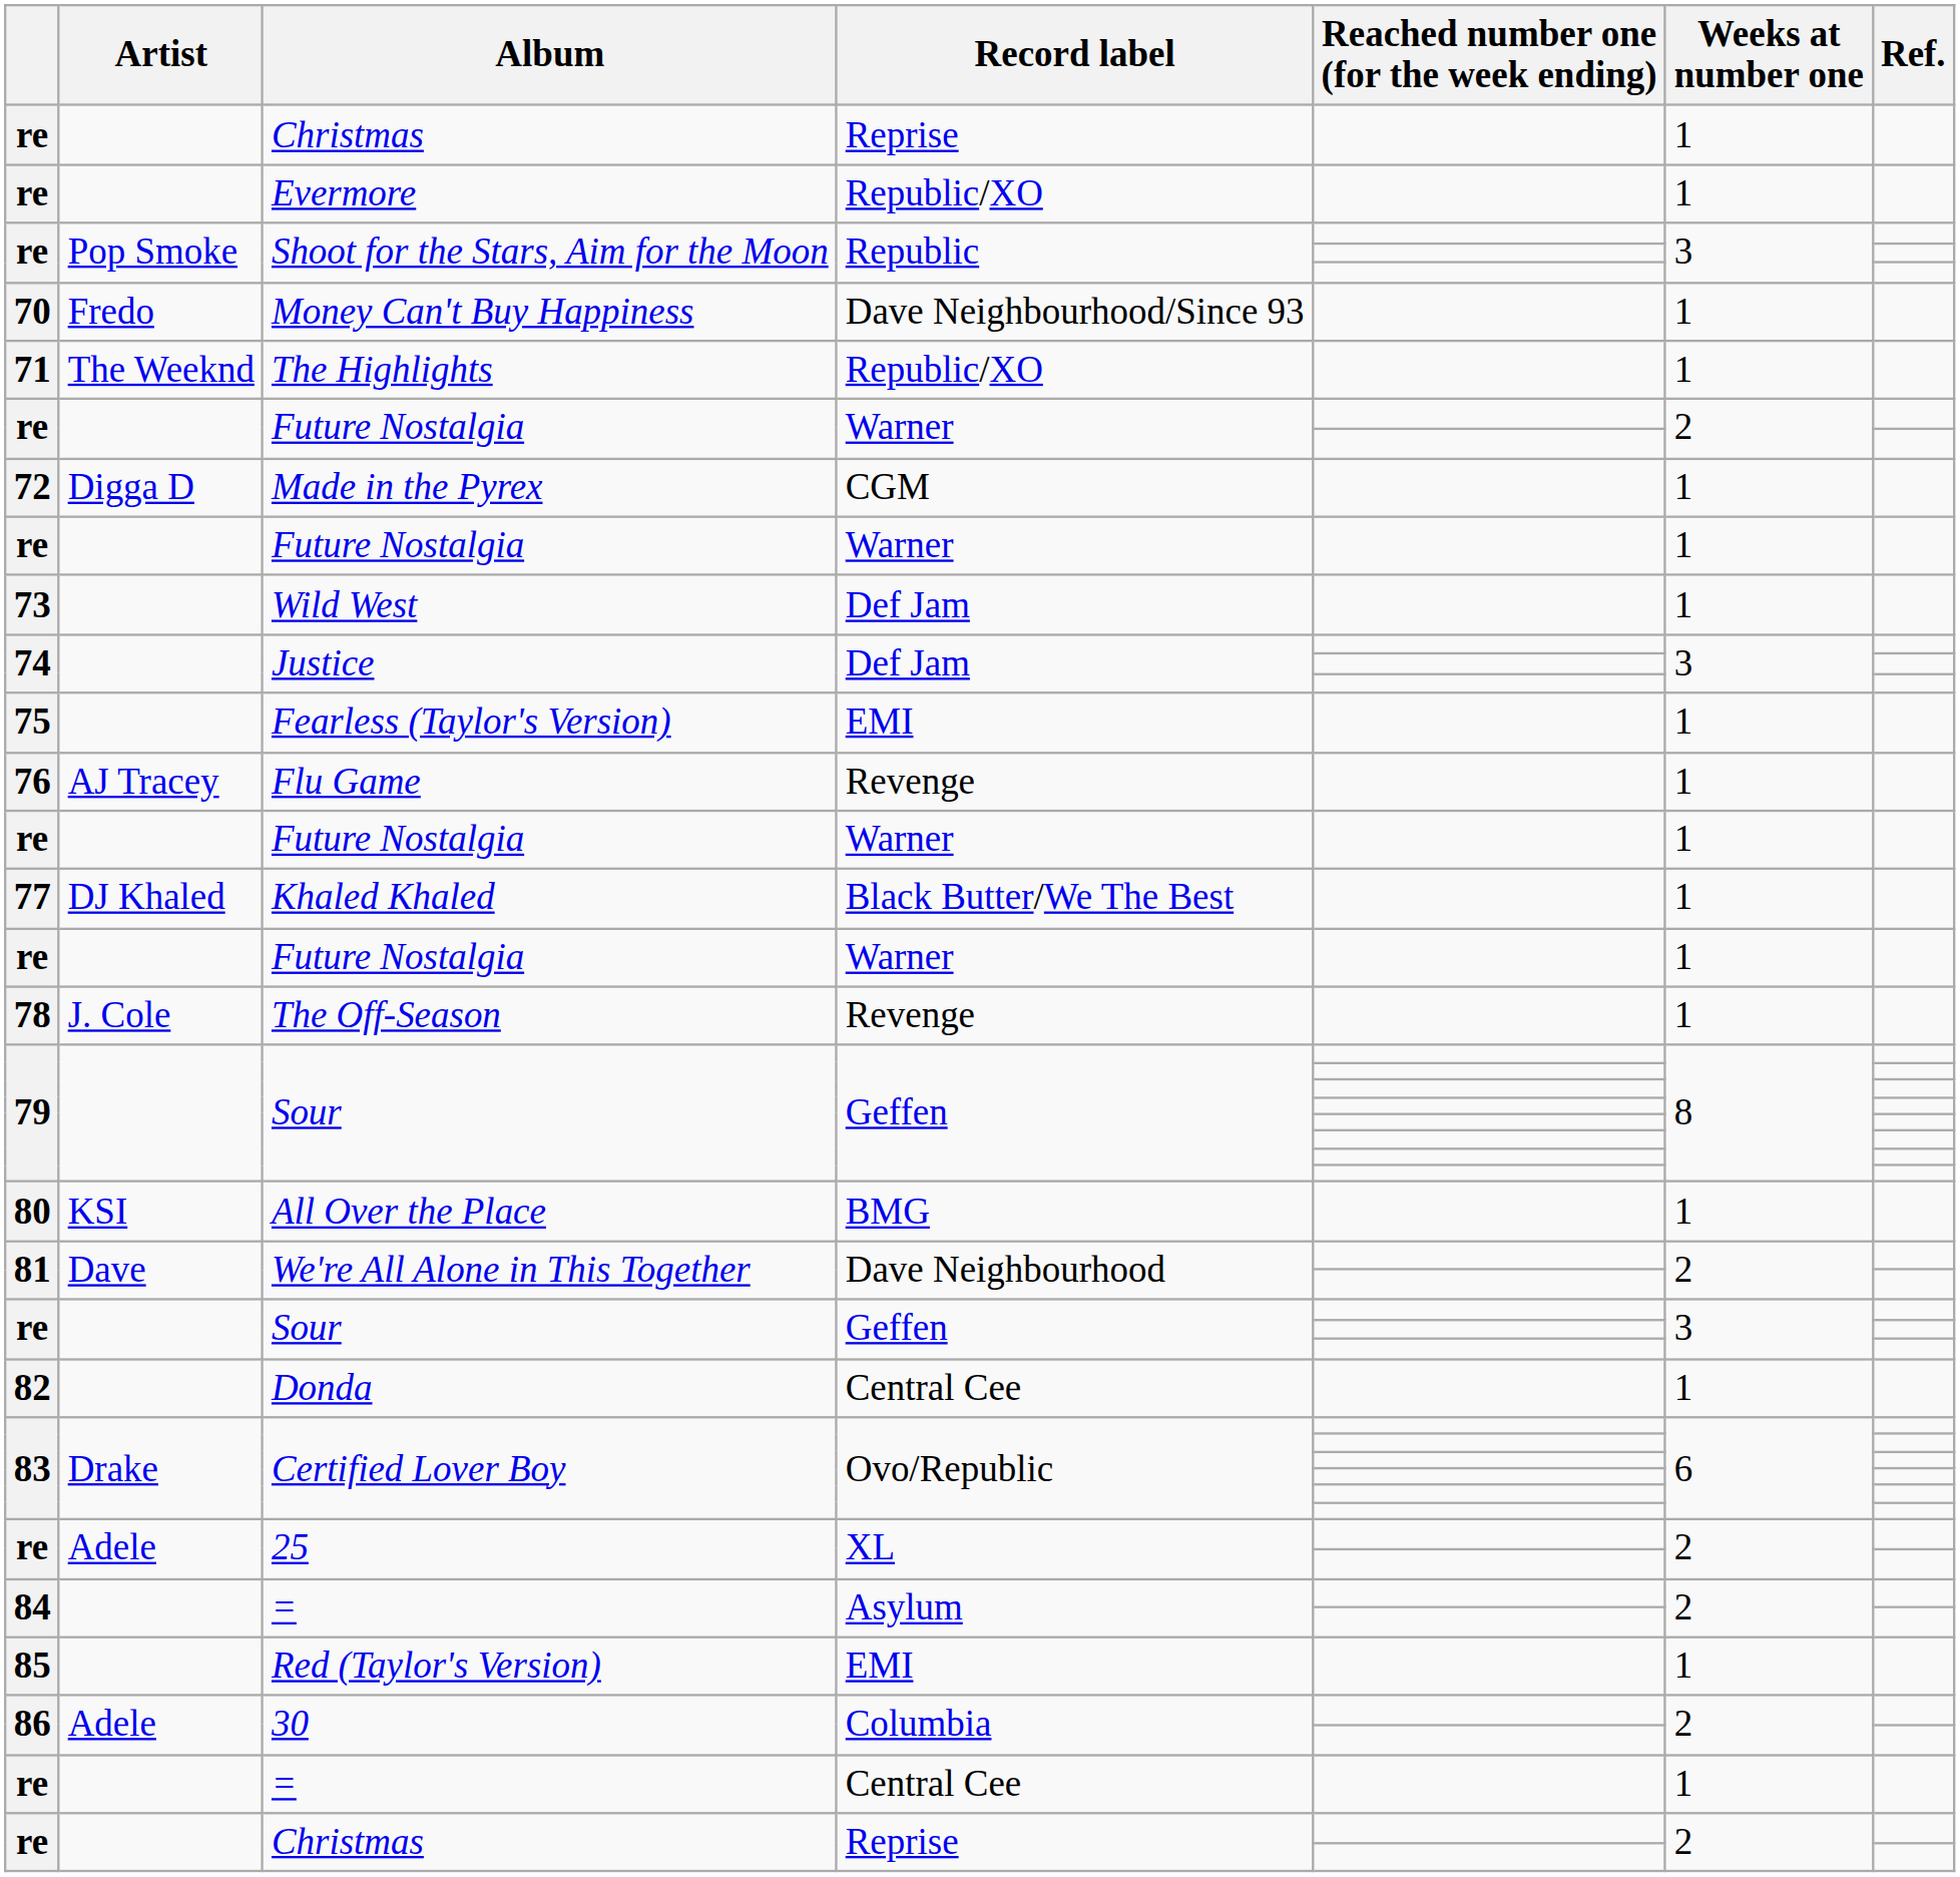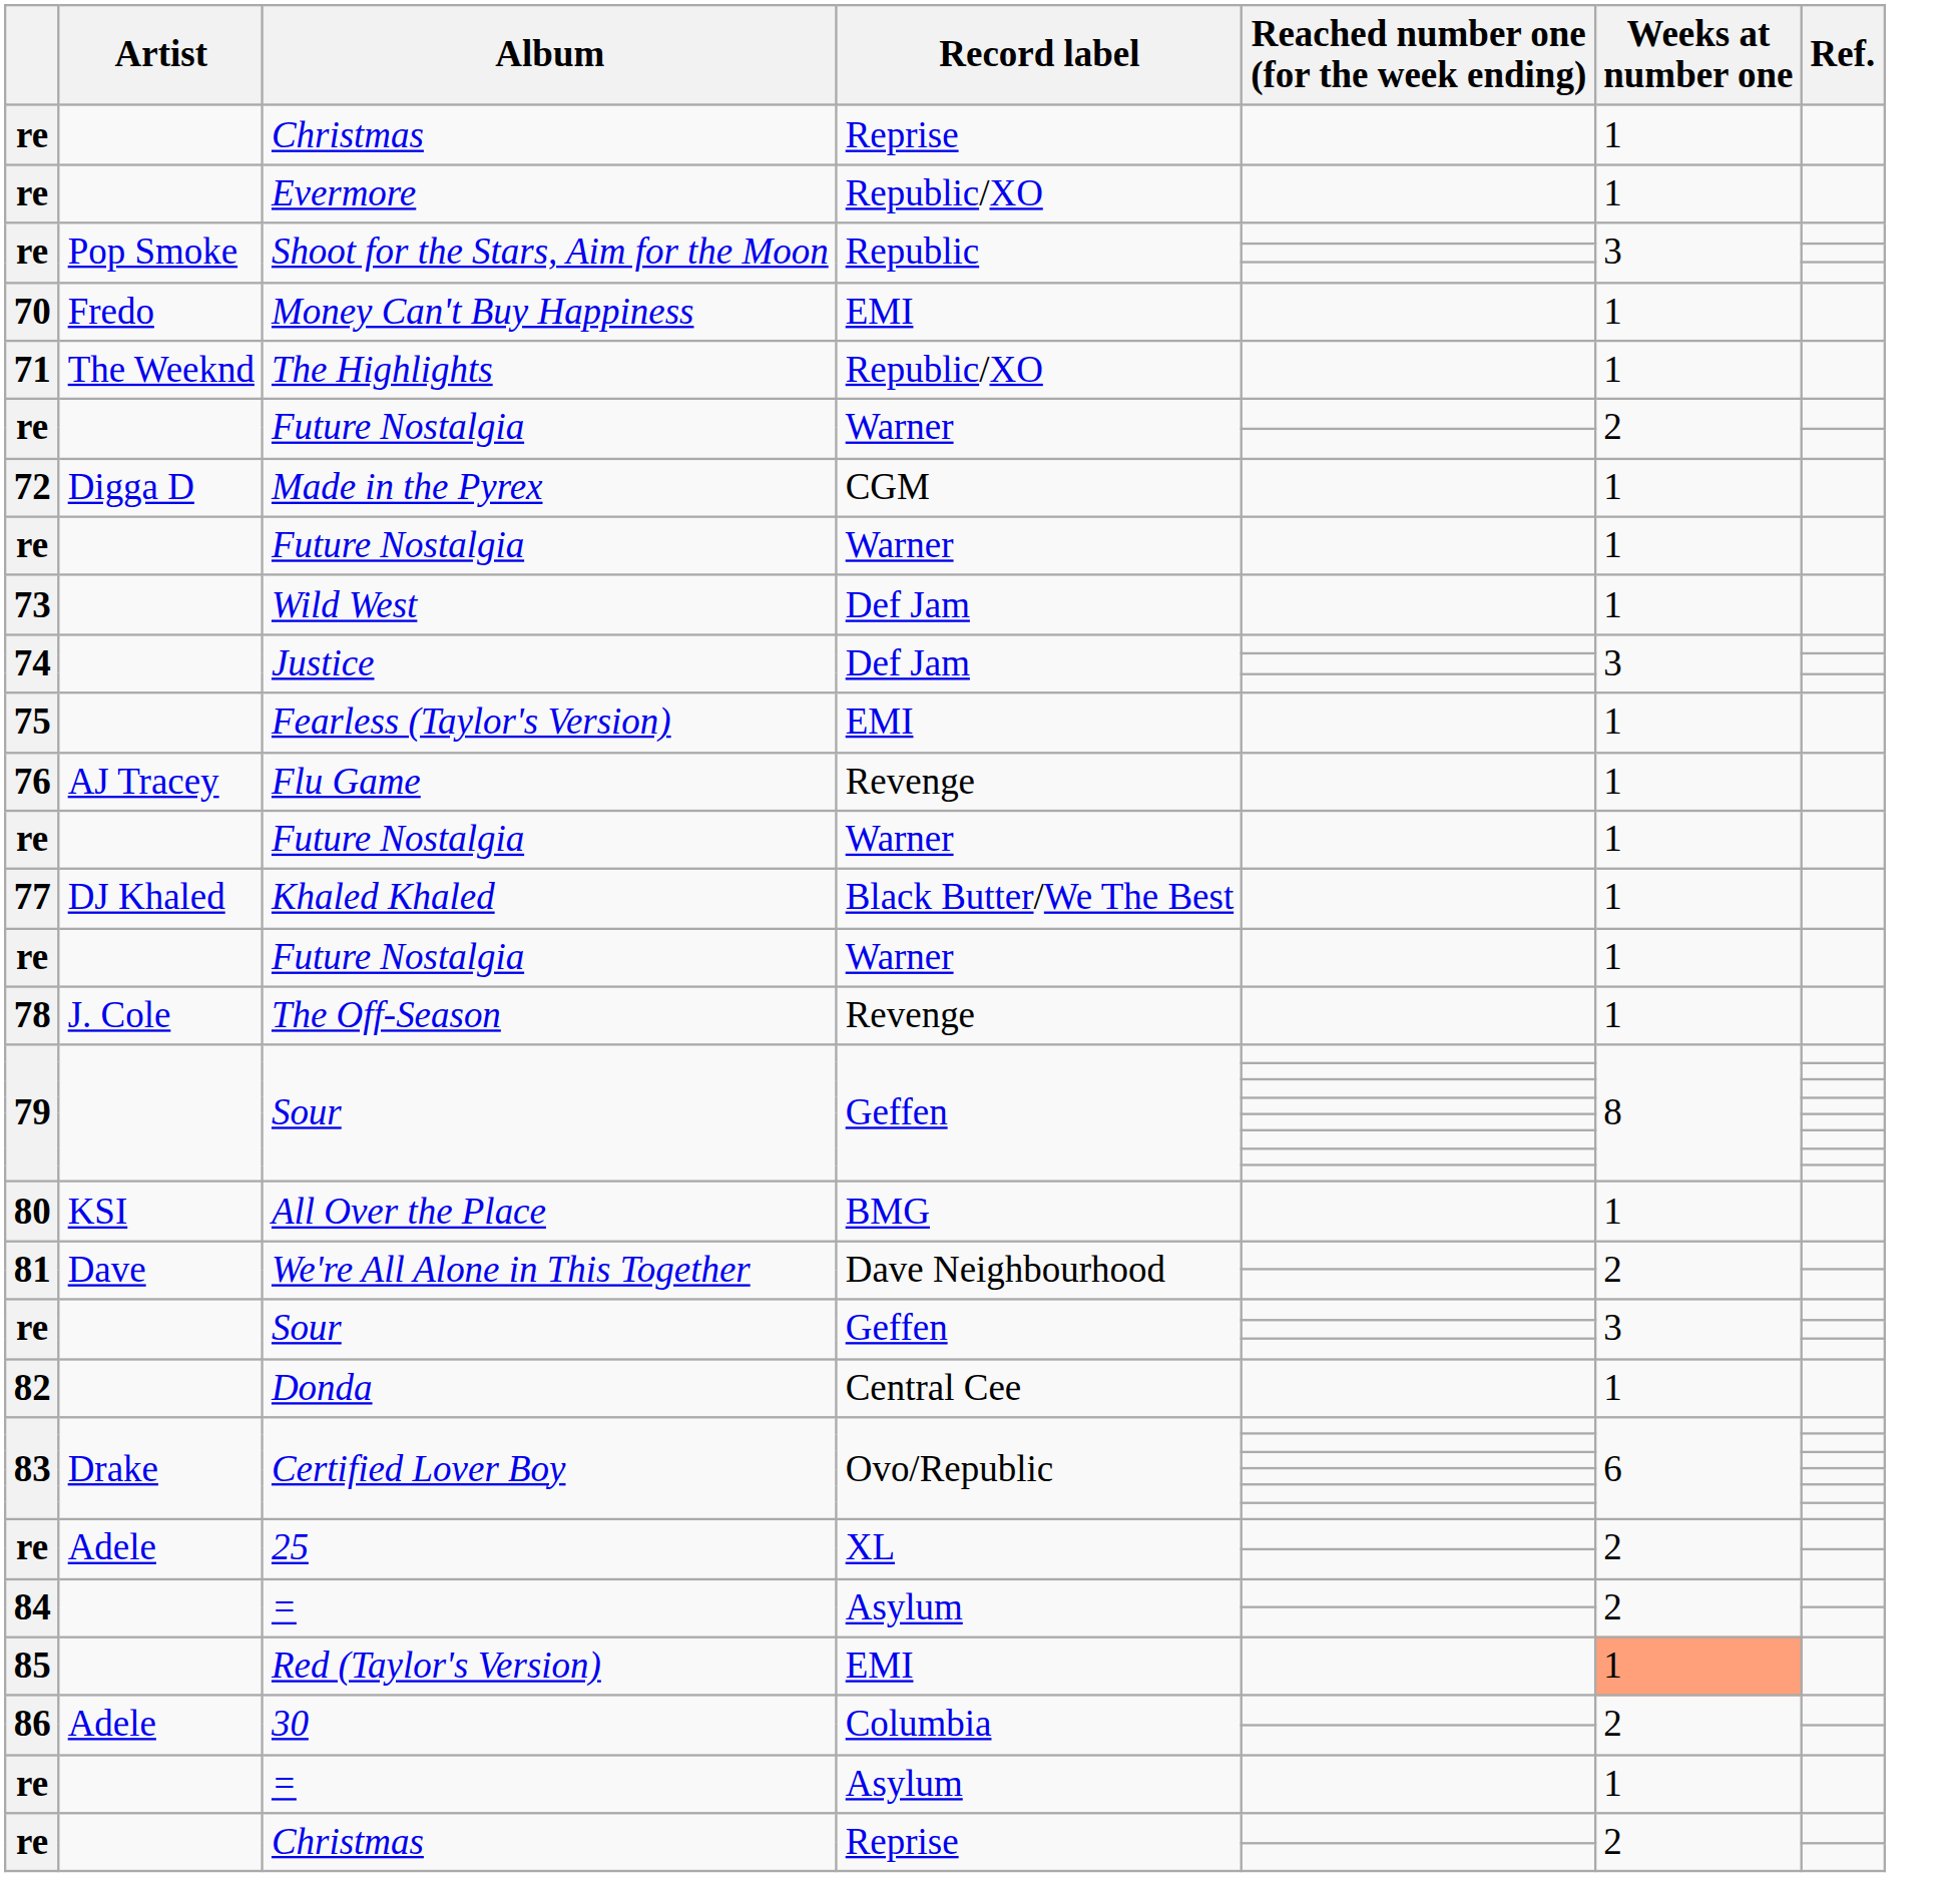 <table class="wikitable plainrowheaders sortable">
 <tr>
 <th scope=col></th>
 <th scope=col>Artist</th>
 <th scope=col>Album</th>
 <th scope=col>Record label</th>
 <th scope=col>Reached number one<br>(for the week ending)</th>
 <th scope=col>Weeks at<br>number one</th>
 <th scope=col>Ref.</th>
 </tr>
 <tr>
 <th scope=row style="text-align:center;">re</th>
 <td></td>
 <td><em><a href='#'>Christmas</a></em></td>
 <td><a href='#'>Reprise</a></td>
 <td></td>
 <td>1</td>
 <td align=center></td>
 </tr>
 <tr>
 <th scope=row style="text-align:center;">re</th>
 <td></td>
 <td><em><a href='#'>Evermore</a></em></td>
 <td><a href='#'>Republic</a>/<a href='#'>XO</a></td>
 <td></td>
 <td>1</td>
 <td align=center></td>
 </tr>
 <tr>
 <th scope=row style="text-align:center;" rowspan=3>re</th>
 <td rowspan=3><a href='#'>Pop Smoke</a></td>
 <td rowspan=3><em><a href='#'>Shoot for the Stars, Aim for the Moon</a></em></td>
 <td rowspan=3><a href='#'>Republic</a></td>
 <td></td>
 <td rowspan=3>3</td>
 <td align=center></td>
 </tr>
 <tr>
 <td></td>
 <td align=center></td>
 </tr>
 <tr>
 <td></td>
 <td align=center></td>
 </tr>
 <tr>
 <th scope=row style="text-align:center;">70</th>
 <td><a href='#'>Fredo</a></td>
 <td><em><a href='#'>Money Can't Buy Happiness</a></em></td>
-<td>Dave Neighbourhood/Since 93</td>
+<td><a href='#'>EMI</a></td>
 <td></td>
 <td>1</td>
 <td align=center></td>
 </tr>
 <tr>
 <th scope=row style="text-align:center;">71</th>
 <td><a href='#'>The Weeknd</a></td>
 <td><em><a href='#'>The Highlights</a></em></td>
 <td><a href='#'>Republic</a>/<a href='#'>XO</a></td>
 <td></td>
 <td>1</td>
 <td align=center></td>
 </tr>
 <tr>
 <th scope=row style="text-align:center;" rowspan="2">re</th>
 <td rowspan="2"></td>
 <td rowspan="2"><em><a href='#'>Future Nostalgia</a></em></td>
 <td rowspan="2"><a href='#'>Warner</a></td>
 <td></td>
 <td rowspan="2">2</td>
 <td align=center></td>
 </tr>
 <tr>
 <td></td>
 <td align=center></td>
 </tr>
 <tr>
 <th scope=row style="text-align:center;">72</th>
 <td><a href='#'>Digga D</a></td>
 <td><em><a href='#'>Made in the Pyrex</a></em></td>
 <td>CGM</td>
 <td></td>
 <td>1</td>
 <td align=center></td>
 </tr>
 <tr>
 <th scope=row style="text-align:center;">re</th>
 <td></td>
 <td><em><a href='#'>Future Nostalgia</a></em></td>
 <td><a href='#'>Warner</a></td>
 <td></td>
 <td>1</td>
 <td align=center></td>
 </tr>
 <tr>
 <th scope=row style="text-align:center;">73</th>
 <td></td>
 <td><em><a href='#'>Wild West</a></em></td>
 <td><a href='#'>Def Jam</a></td>
 <td></td>
 <td>1</td>
 <td align=center></td>
 </tr>
 <tr>
 <th scope=row style="text-align:center;" rowspan=3>74</th>
 <td rowspan=3></td>
 <td rowspan=3><em><a href='#'>Justice</a></em></td>
 <td rowspan=3><a href='#'>Def Jam</a></td>
 <td></td>
 <td rowspan=3>3</td>
 <td align=center></td>
 </tr>
 <tr>
 <td></td>
 <td align=center></td>
 </tr>
 <tr>
 <td></td>
 <td align=center></td>
 </tr>
 <tr>
 <th scope=row style="text-align:center;">75</th>
 <td></td>
 <td><em><a href='#'>Fearless (Taylor's Version)</a></em></td>
 <td><a href='#'>EMI</a></td>
 <td></td>
 <td>1</td>
 <td align=center></td>
 </tr>
 <tr>
 <th scope=row style="text-align:center;">76</th>
 <td><a href='#'>AJ Tracey</a></td>
 <td><em><a href='#'>Flu Game</a></em></td>
 <td>Revenge</td>
 <td></td>
 <td>1</td>
 <td align=center></td>
 </tr>
 <tr>
 <th scope=row style="text-align:center;">re</th>
 <td></td>
 <td><em><a href='#'>Future Nostalgia</a></em></td>
 <td><a href='#'>Warner</a></td>
 <td></td>
 <td>1</td>
 <td align=center></td>
 </tr>
 <tr>
 <th scope=row style="text-align:center;">77</th>
 <td><a href='#'>DJ Khaled</a></td>
 <td><em><a href='#'>Khaled Khaled</a></em></td>
 <td><a href='#'>Black Butter</a>/<a href='#'>We The Best</a></td>
 <td></td>
 <td>1</td>
 <td align=center></td>
 </tr>
 <tr>
 <th scope=row style="text-align:center;">re</th>
 <td></td>
 <td><em><a href='#'>Future Nostalgia</a></em></td>
 <td><a href='#'>Warner</a></td>
 <td></td>
 <td>1</td>
 <td align=center></td>
 </tr>
 <tr>
 <th scope=row style="text-align:center;">78</th>
 <td><a href='#'>J. Cole</a></td>
 <td><em><a href='#'>The Off-Season</a></em></td>
 <td>Revenge</td>
 <td></td>
 <td>1</td>
 <td align=center></td>
 </tr>
 <tr>
 <th scope=row style="text-align:center;" rowspan=8>79</th>
 <td rowspan=8></td>
 <td rowspan=8><em><a href='#'>Sour</a></em></td>
 <td rowspan=8><a href='#'>Geffen</a></td>
 <td></td>
 <td rowspan=8>8</td>
 <td align=center></td>
 </tr>
 <tr>
 <td></td>
 <td align=center></td>
 </tr>
 <tr>
 <td></td>
 <td align=center></td>
 </tr>
 <tr>
 <td></td>
 <td align=center></td>
 </tr>
 <tr>
 <td></td>
 <td align=center></td>
 </tr>
 <tr>
 <td></td>
 <td align=center></td>
 </tr>
 <tr>
 <td></td>
 <td align=center></td>
 </tr>
 <tr>
 <td></td>
 <td align=center></td>
 </tr>
 <tr>
 <th scope=row style="text-align:center;">80</th>
 <td><a href='#'>KSI</a></td>
 <td><em><a href='#'>All Over the Place</a></em></td>
 <td><a href='#'>BMG</a></td>
 <td></td>
 <td>1</td>
 <td align=center></td>
 </tr>
 <tr>
 <th scope=row style="text-align:center;" rowspan=2>81</th>
 <td rowspan=2><a href='#'>Dave</a></td>
 <td rowspan=2><em><a href='#'>We're All Alone in This Together</a></em></td>
 <td rowspan=2>Dave Neighbourhood</td>
 <td></td>
 <td rowspan=2>2</td>
 <td align=center></td>
 </tr>
 <tr>
 <td></td>
 <td align=center></td>
 </tr>
 <tr>
 <th scope=row style="text-align:center;"rowspan=3>re</th>
 <td rowspan=3></td>
 <td rowspan=3><em><a href='#'>Sour</a></em></td>
 <td rowspan=3><a href='#'>Geffen</a></td>
 <td></td>
 <td rowspan=3>3</td>
 <td align=center></td>
 </tr>
 <tr>
 <td></td>
 <td align=center></td>
 </tr>
 <tr>
 <td></td>
 <td align=center></td>
 </tr>
 <tr>
 <th scope=row style="text-align:center;">82</th>
 <td></td>
 <td><em><a href='#'>Donda</a></em></td>
 <td>Central Cee</td>
 <td></td>
 <td>1</td>
 <td align=center></td>
 </tr>
 <tr>
 <th scope=row style="text-align:center;" rowspan=6>83</th>
 <td rowspan=6><a href='#'>Drake</a></td>
 <td rowspan=6><em><a href='#'>Certified Lover Boy</a></em></td>
 <td rowspan=6>Ovo/Republic</td>
 <td></td>
 <td rowspan=6>6</td>
 <td align=center></td>
 </tr>
 <tr>
 <td></td>
 <td align=center></td>
 </tr>
 <tr>
 <td></td>
 <td align=center></td>
 </tr>
 <tr>
 <td></td>
 <td align=center></td>
 </tr>
 <tr>
 <td></td>
 <td align=center></td>
 </tr>
 <tr>
 <td></td>
 <td align=center></td>
 </tr>
 <tr>
 <th scope=row style="text-align:center;"rowspan=2>re</th>
 <td rowspan=2><a href='#'>Adele</a></td>
 <td rowspan=2><em><a href='#'>25</a></em></td>
 <td rowspan=2><a href='#'>XL</a></td>
 <td></td>
 <td rowspan=2>2</td>
 <td align=center></td>
 </tr>
 <tr>
 <td></td>
 <td align=center></td>
 </tr>
 <tr>
 <th scope=row style="text-align:center;" rowspan=2>84</th>
 <td rowspan=2></td>
 <td rowspan=2><em><a href='#'>=</a></em></td>
 <td rowspan=2><a href='#'>Asylum</a></td>
 <td></td>
 <td rowspan=2>2</td>
 <td align=center></td>
 </tr>
 <tr>
 <td></td>
 <td align=center></td>
 </tr>
 <tr>
 <th scope=row style="text-align:center;">85</th>
 <td></td>
 <td><em><a href='#'>Red (Taylor's Version)</a></em></td>
 <td><a href='#'>EMI</a></td>
 <td></td>
-<td>1</td>
+<td style="background: lightsalmon;">1</td>
 <td align=center></td>
 </tr>
 <tr>
 <th scope=row style="text-align:center;" rowspan=2>86</th>
 <td rowspan=2><a href='#'>Adele</a></td>
 <td rowspan=2><em><a href='#'>30</a></em></td>
 <td rowspan=2><a href='#'>Columbia</a></td>
 <td></td>
 <td rowspan=2>2</td>
 <td align=center></td>
 </tr>
 <tr>
 <td></td>
 <td align=center></td>
 </tr>
 <tr>
 <th scope=row style="text-align:center;">re</th>
 <td></td>
 <td><em><a href='#'>=</a></em></td>
-<td>Central Cee</td>
+<td><a href='#'>Asylum</a></td>
 <td></td>
 <td>1</td>
 <td align=center></td>
 </tr>
 <tr>
 <th scope=row style="text-align:center;" rowspan=2>re</th>
 <td rowspan=2></td>
 <td rowspan=2><em><a href='#'>Christmas</a></em></td>
 <td rowspan=2><a href='#'>Reprise</a></td>
 <td></td>
 <td rowspan=2>2</td>
 <td align=center></td>
 </tr>
 <tr>
 <td></td>
 <td align=center></td>
 </tr>
 </table>
